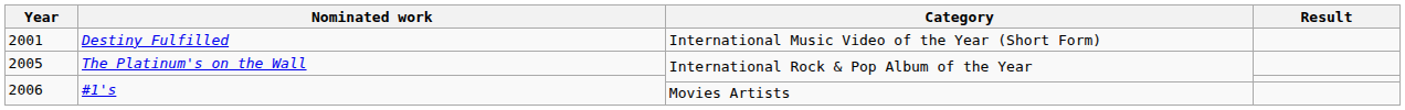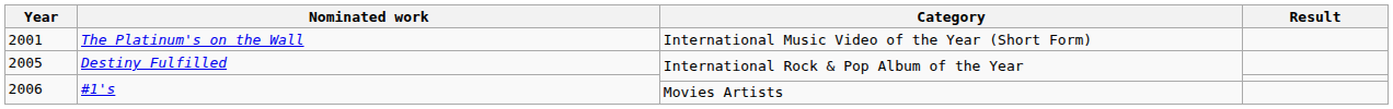 <table class="wikitable" width="100%">
 <tr>
 <th width="5%">Year</th>
 <th width="40%">Nominated work</th>
 <th width="40%">Category</th>
 <th width="10%">Result</th>
 </tr>
 <tr>
 <td>2001</td>
-<td><em><a href='#'>Destiny Fulfilled</a></em></td>
+<td><em><a href='#'>The Platinum's on the Wall</a></em></td>
 <td>International Music Video of the Year (Short Form)</td>
 <td></td>
 </tr>
 <tr>
 <td>2005</td>
-<td><em><a href='#'>The Platinum's on the Wall</a></em></td>
+<td><em><a href='#'>Destiny Fulfilled</a></em></td>
 <td rowspan="2">International Rock & Pop Album of the Year</td>
 <td></td>
 </tr>
 <tr>
 <td rowspan="2">2006</td>
 <td rowspan="2"><a href='#'><em>#1's</em></a></td>
 <td></td>
 </tr>
 <tr>
 <td>Movies Artists</td>
 <td></td>
 </tr>
 </table>
